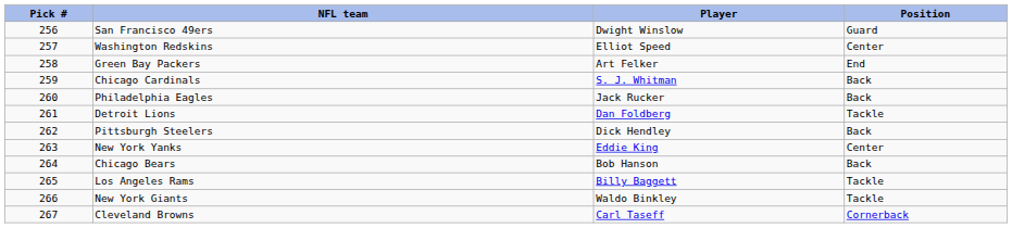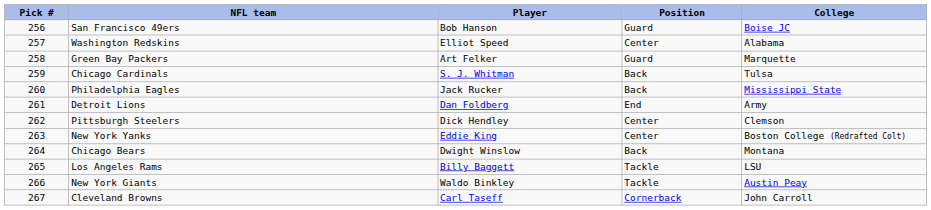 <table class="wikitable sortable sortable" style="width: 100%">
 <tr>
 <th style="background:#A8BDEC;" width=7%>Pick #</th>
 <th width=40% style="background:#A8BDEC;">NFL team</th>
 <th width=20% style="background:#A8BDEC;">Player</th>
 <th width=13% style="background:#A8BDEC;">Position</th>
+<th style="background:#A8BDEC;">College</th>
 </tr>
 <tr>
 <td align=center>256</td>
 <td>San Francisco 49ers</td>
-<td>Dwight Winslow</td>
+<td>Bob Hanson</td>
 <td>Guard</td>
+<td><a href='#'>Boise JC</a></td>
 </tr>
 <tr>
 <td align=center>257</td>
 <td>Washington Redskins</td>
 <td>Elliot Speed</td>
 <td>Center</td>
+<td>Alabama</td>
 </tr>
 <tr>
 <td align=center>258</td>
 <td>Green Bay Packers</td>
 <td>Art Felker</td>
-<td>End</td>
+<td>Guard</td>
+<td>Marquette</td>
 </tr>
 <tr>
 <td align=center>259</td>
 <td>Chicago Cardinals</td>
 <td><a href='#'>S. J. Whitman</a></td>
 <td>Back</td>
+<td>Tulsa</td>
 </tr>
 <tr>
 <td align=center>260</td>
 <td>Philadelphia Eagles</td>
 <td>Jack Rucker</td>
 <td>Back</td>
+<td><a href='#'>Mississippi State</a></td>
 </tr>
 <tr>
 <td align=center>261</td>
 <td>Detroit Lions</td>
 <td><a href='#'>Dan Foldberg</a></td>
-<td>Tackle</td>
+<td>End</td>
+<td>Army</td>
 </tr>
 <tr>
 <td align=center>262</td>
 <td>Pittsburgh Steelers</td>
 <td>Dick Hendley</td>
-<td>Back</td>
+<td>Center</td>
+<td>Clemson</td>
 </tr>
 <tr>
 <td align=center>263</td>
 <td>New York Yanks</td>
 <td><a href='#'>Eddie King</a></td>
 <td>Center</td>
+<td>Boston College <small>(Redrafted Colt)</small></td>
 </tr>
 <tr>
 <td align=center>264</td>
 <td>Chicago Bears</td>
-<td>Bob Hanson</td>
+<td>Dwight Winslow</td>
 <td>Back</td>
+<td>Montana</td>
 </tr>
 <tr>
 <td align=center>265</td>
 <td>Los Angeles Rams</td>
 <td><a href='#'>Billy Baggett</a></td>
 <td>Tackle</td>
+<td>LSU</td>
 </tr>
 <tr>
 <td align=center>266</td>
 <td>New York Giants</td>
 <td>Waldo Binkley</td>
 <td>Tackle</td>
+<td><a href='#'>Austin Peay</a></td>
 </tr>
 <tr>
 <td align=center>267</td>
 <td>Cleveland Browns</td>
 <td><a href='#'>Carl Taseff</a></td>
 <td><a href='#'>Cornerback</a></td>
+<td>John Carroll</td>
 </tr>
 </table>
